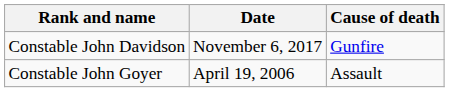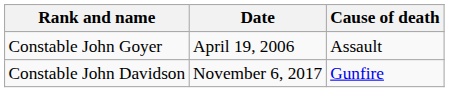 <table class="wikitable">
 <tr>
 <th>Rank and name</th>
 <th>Date</th>
 <th>Cause of death</th>
 </tr>
 <tr>
+<td>Constable John Goyer</td>
+<td>April 19, 2006</td>
+<td>Assault</td>
+</tr>
+<tr>
 <td>Constable John Davidson</td>
 <td>November 6, 2017</td>
 <td><a href='#'>Gunfire</a></td>
 </tr>
-<tr>
-<td>Constable John Goyer</td>
-<td>April 19, 2006</td>
-<td>Assault</td>
-</tr>
 </table>
